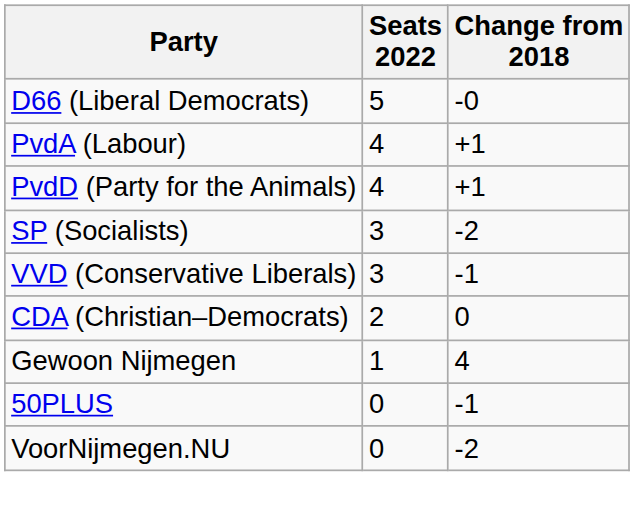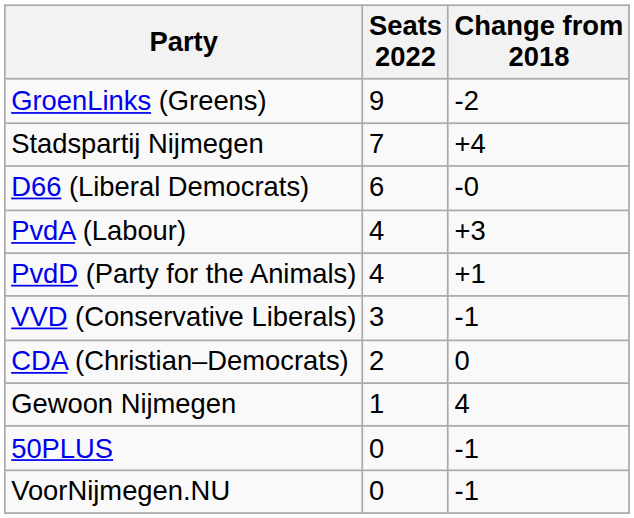 <table class="wikitable sortable" style="float:left;">
 <tr>
 <th>Party</th>
 <th>Seats<br>2022</th>
 <th>Change from<br>2018</th>
 </tr>
 <tr>
+<td><a href='#'>GroenLinks</a> (Greens)</td>
+<td>9</td>
+<td>-2</td>
+</tr>
+<tr>
+<td>Stadspartij Nijmegen</td>
+<td>7</td>
+<td>+4</td>
+</tr>
+<tr>
 <td><a href='#'>D66</a> (Liberal Democrats)</td>
-<td>5</td>
+<td>6</td>
 <td>-0</td>
 </tr>
 <tr>
 <td><a href='#'>PvdA</a> (Labour)</td>
 <td>4</td>
-<td>+1</td>
+<td>+3</td>
 </tr>
 <tr>
 <td><a href='#'>PvdD</a> (Party for the Animals)</td>
 <td>4</td>
 <td>+1</td>
-</tr>
-<tr>
-<td><a href='#'>SP</a> (Socialists)</td>
-<td>3</td>
-<td>-2</td>
 </tr>
 <tr>
 <td><a href='#'>VVD</a> (Conservative Liberals)</td>
 <td>3</td>
 <td>-1</td>
 </tr>
 <tr>
 <td><a href='#'>CDA</a> (Christian–Democrats)</td>
 <td>2</td>
 <td>0</td>
 </tr>
 <tr>
 <td>Gewoon Nijmegen</td>
 <td>1</td>
 <td>4</td>
 </tr>
 <tr>
 <td><a href='#'>50PLUS</a></td>
 <td>0</td>
 <td>-1</td>
 </tr>
 <tr>
 <td>VoorNijmegen.NU</td>
 <td>0</td>
-<td>-2</td>
+<td>-1</td>
 </tr>
 </table>
